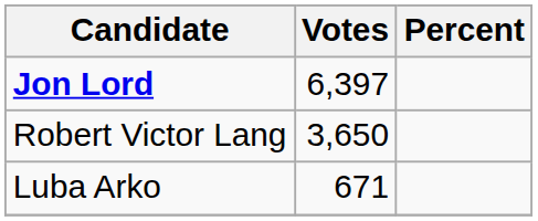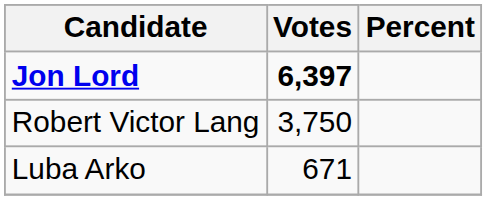 <table class="wikitable">
 <tr>
 <th>Candidate</th>
 <th>Votes</th>
 <th>Percent</th>
 </tr>
 <tr>
 <td style="font-weight:bold;"><a href='#'>Jon Lord</a></td>
-<td style="text-align:right;">6,397</td>
+<td style="text-align:right;"><strong>6,397</strong></td>
 <td style="text-align:right;"></td>
 </tr>
 <tr>
 <td>Robert Victor Lang</td>
-<td style="text-align:right;">3,650</td>
+<td style="text-align:right;">3,750</td>
 <td style="text-align:right;"></td>
 </tr>
 <tr>
 <td>Luba Arko</td>
 <td style="text-align:right;">671</td>
 <td style="text-align:right;"></td>
 </tr>
 <tr>
 </tr>
 </table>
